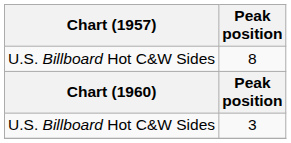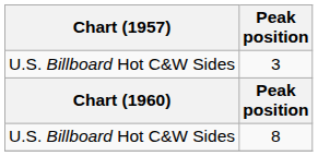 <table class="wikitable sortable">
 <tr>
 <th align="left">Chart (1957)</th>
 <th align="center">Peak<br>position</th>
 </tr>
 <tr>
 <td align="left">U.S. <em>Billboard</em> Hot C&W Sides</td>
-<td align="center">8</td>
+<td align="center">3</td>
 </tr>
 <tr>
 <th align="left">Chart (1960)</th>
 <th align="center">Peak<br>position</th>
 </tr>
 <tr>
 <td align="left">U.S. <em>Billboard</em> Hot C&W Sides</td>
-<td align="center">3</td>
+<td align="center">8</td>
 </tr>
 <tr>
 </tr>
 </table>
